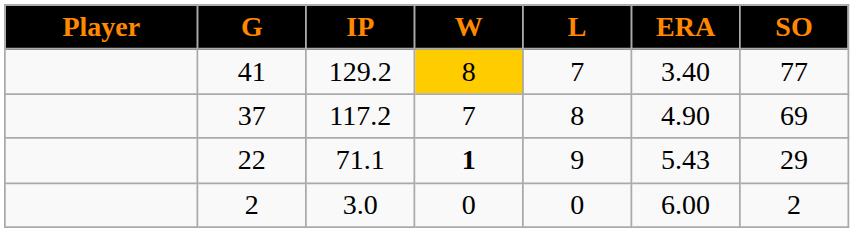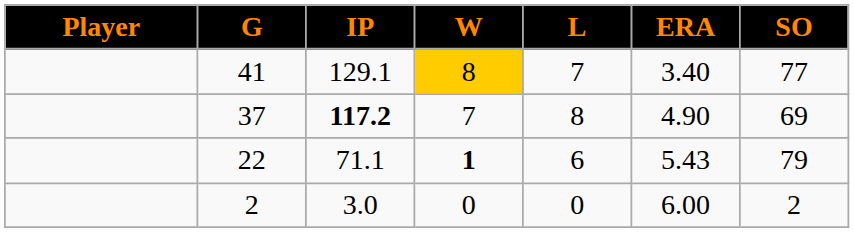 <table class="wikitable sortable">
 <tr>
 <th style="background:black;color:#FF8800;" width="16%">Player</th>
 <th style="background:black;color:#FF8800;" width="9%">G</th>
 <th style="background:black;color:#FF8800;" width="9%">IP</th>
 <th style="background:black;color:#FF8800;" width="9%">W</th>
 <th style="background:black;color:#FF8800;" width="9%">L</th>
 <th style="background:black;color:#FF8800;" width="9%">ERA</th>
 <th style="background:black;color:#FF8800;" width="9%">SO</th>
 </tr>
 <tr align="center">
 <td></td>
 <td>41</td>
-<td>129.2</td>
+<td>129.1</td>
 <td bgcolor="#FFCC00">8</td>
 <td>7</td>
 <td>3.40</td>
 <td>77</td>
 </tr>
 <tr align="center">
 <td></td>
 <td>37</td>
-<td>117.2</td>
+<td><strong>117.2</strong></td>
 <td>7</td>
 <td>8</td>
 <td>4.90</td>
 <td>69</td>
 </tr>
 <tr align="center">
 <td></td>
 <td>22</td>
 <td>71.1</td>
 <td><strong>1</strong></td>
-<td>9</td>
+<td>6</td>
 <td>5.43</td>
-<td>29</td>
+<td>79</td>
 </tr>
 <tr align="center">
 <td></td>
 <td>2</td>
 <td>3.0</td>
 <td>0</td>
 <td>0</td>
 <td>6.00</td>
 <td>2</td>
 </tr>
 </table>
